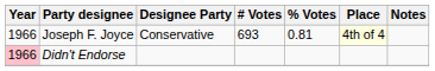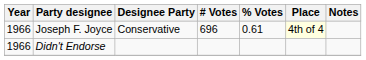 <table class=wikitable>
 <tr bgcolor=lightgrey>
 <th>Year</th>
 <th>Party designee</th>
 <th>Designee Party</th>
 <th># Votes</th>
 <th>% Votes</th>
 <th>Place</th>
 <th>Notes</th>
 </tr>
 <tr>
 <td>1966</td>
 <td>Joseph F. Joyce</td>
 <td>Conservative</td>
-<td>693</td>
-<td>0.81</td>
+<td>696</td>
+<td>0.61</td>
 <td style="background: lightyellow;">4th of 4</td>
 <td></td>
 </tr>
 <tr>
-<td style="background: pink;">1966</td>
+<td>1966</td>
 <td><em>Didn't Endorse</em></td>
 <td></td>
 <td></td>
 <td></td>
 <td></td>
 <td></td>
 </tr>
 <tr>
 </tr>
 </table>
